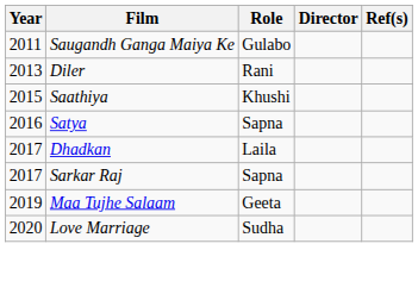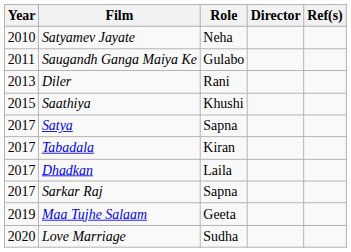 <table class="wikitable">
 <tr style="background:#ccc; text-align:center;">
 <th scope="col">Year</th>
 <th scope="col">Film</th>
 <th scope="col">Role</th>
 <th scope="col">Director</th>
 <th scope="col">Ref(s)</th>
+</tr>
+<tr>
+<td>2010</td>
+<td><em>Satyamev Jayate</em></td>
+<td>Neha</td>
+<td></td>
+<td style="text-align: center;"></td>
 </tr>
 <tr>
 <td>2011</td>
 <td><em>Saugandh Ganga Maiya Ke</em></td>
 <td>Gulabo</td>
 <td></td>
 <td style="text-align: center;"></td>
 </tr>
 <tr>
 <td>2013</td>
 <td><em>Diler</em></td>
 <td>Rani</td>
 <td></td>
 <td style="text-align: center;"></td>
 </tr>
 <tr>
 <td>2015</td>
 <td><em>Saathiya</em></td>
 <td>Khushi</td>
 <td></td>
 <td style="text-align: center;"></td>
 </tr>
 <tr>
-<td>2016</td>
+<td>2017</td>
 <td><em><a href='#'>Satya</a></em></td>
 <td>Sapna</td>
+<td></td>
+<td style="text-align: center;"></td>
+</tr>
+<tr>
+<td>2017</td>
+<td><em><a href='#'>Tabadala</a></em></td>
+<td>Kiran</td>
 <td></td>
 <td style="text-align: center;"></td>
 </tr>
 <tr>
 <td>2017</td>
 <td><em><a href='#'>Dhadkan</a></em></td>
 <td>Laila</td>
 <td></td>
 <td style="text-align: center;"></td>
 </tr>
 <tr>
 <td>2017</td>
 <td><em>Sarkar Raj</em></td>
 <td>Sapna</td>
 <td></td>
 <td style="text-align: center;"></td>
 </tr>
 <tr>
 <td>2019</td>
 <td><em><a href='#'>Maa Tujhe Salaam</a></em></td>
 <td>Geeta</td>
 <td></td>
 <td style="text-align: center;"></td>
 </tr>
 <tr>
 <td>2020</td>
 <td><em>Love Marriage</em></td>
 <td>Sudha</td>
 <td></td>
 <td style="text-align: center;"></td>
 </tr>
 </table>
